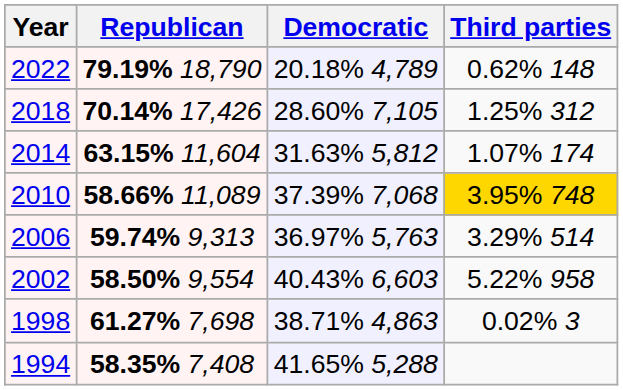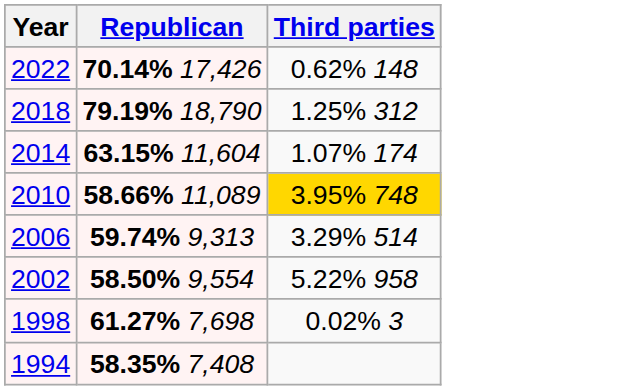 <table class="wikitable" style="font-size:95%;">
 <tr bgcolor=lightgrey>
 <th>Year</th>
 <th><a href='#'>Republican</a></th>
-<th><a href='#'>Democratic</a></th>
 <th><a href='#'>Third parties</a></th>
 </tr>
 <tr>
 <td align="center" bgcolor="#fff3f3"><a href='#'>2022</a></td>
-<td align="center" bgcolor="#fff3f3"><strong>79.19%</strong> <em>18,790</em></td>
-<td align="center" bgcolor="#f0f0ff">20.18% <em>4,789</em></td>
+<td align="center" bgcolor="#fff3f3"><strong>70.14%</strong> <em>17,426</em></td>
 <td align="center">0.62% <em>148</em></td>
 </tr>
 <tr>
 <td align="center" bgcolor="#fff3f3"><a href='#'>2018</a></td>
-<td align="center" bgcolor="#fff3f3"><strong>70.14%</strong> <em>17,426</em></td>
-<td align="center" bgcolor="#f0f0ff">28.60% <em>7,105</em></td>
+<td align="center" bgcolor="#fff3f3"><strong>79.19%</strong> <em>18,790</em></td>
 <td align="center">1.25% <em>312</em></td>
 </tr>
 <tr>
 <td align="center" bgcolor="#fff3f3"><a href='#'>2014</a></td>
 <td align="center" bgcolor="#fff3f3"><strong>63.15%</strong> <em>11,604</em></td>
-<td align="center" bgcolor="#f0f0ff">31.63% <em>5,812</em></td>
 <td align="center">1.07% <em>174</em></td>
 </tr>
 <tr>
 <td align="center" bgcolor="#fff3f3"><a href='#'>2010</a></td>
 <td align="center" bgcolor="#fff3f3"><strong>58.66%</strong> <em>11,089</em></td>
-<td align="center" bgcolor="#f0f0ff">37.39% <em>7,068</em></td>
 <td align="center" style="background: gold;">3.95% <em>748</em></td>
 </tr>
 <tr>
 <td align="center" bgcolor="#fff3f3"><a href='#'>2006</a></td>
 <td align="center" bgcolor="#fff3f3"><strong>59.74%</strong> <em>9,313</em></td>
-<td align="center" bgcolor="#f0f0ff">36.97% <em>5,763</em></td>
 <td align="center">3.29% <em>514</em></td>
 </tr>
 <tr>
 <td align="center" bgcolor="#fff3f3"><a href='#'>2002</a></td>
 <td align="center" bgcolor="#fff3f3"><strong>58.50%</strong> <em>9,554</em></td>
-<td align="center" bgcolor="#f0f0ff">40.43% <em>6,603</em></td>
 <td align="center">5.22% <em>958</em></td>
 </tr>
 <tr>
 <td align="center" bgcolor="#fff3f3"><a href='#'>1998</a></td>
 <td align="center" bgcolor="#fff3f3"><strong>61.27%</strong> <em>7,698</em></td>
-<td align="center" bgcolor="#f0f0ff">38.71% <em>4,863</em></td>
 <td align="center">0.02% <em>3</em></td>
 </tr>
 <tr>
 <td align="center" bgcolor="#fff3f3"><a href='#'>1994</a></td>
 <td align="center" bgcolor="#fff3f3"><strong>58.35%</strong> <em>7,408</em></td>
-<td align="center" bgcolor="#f0f0ff">41.65% <em>5,288</em></td>
 <td align="center"></td>
 </tr>
 </table>
